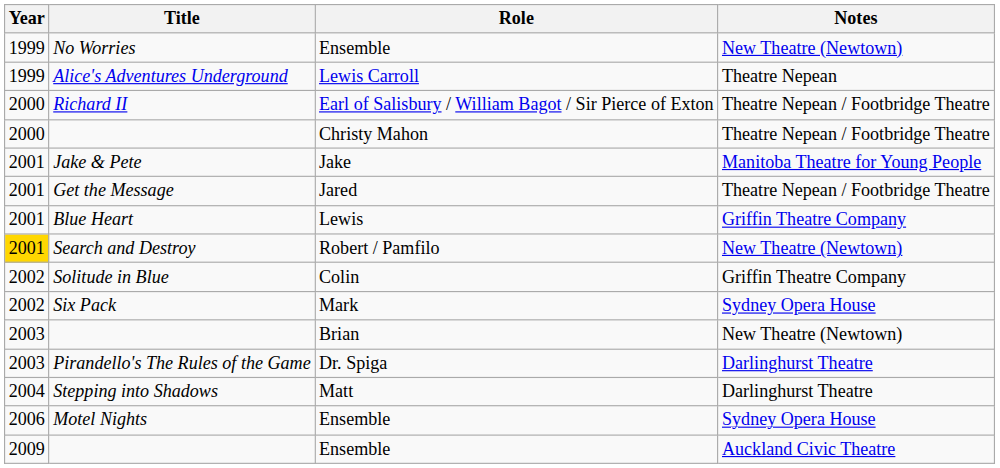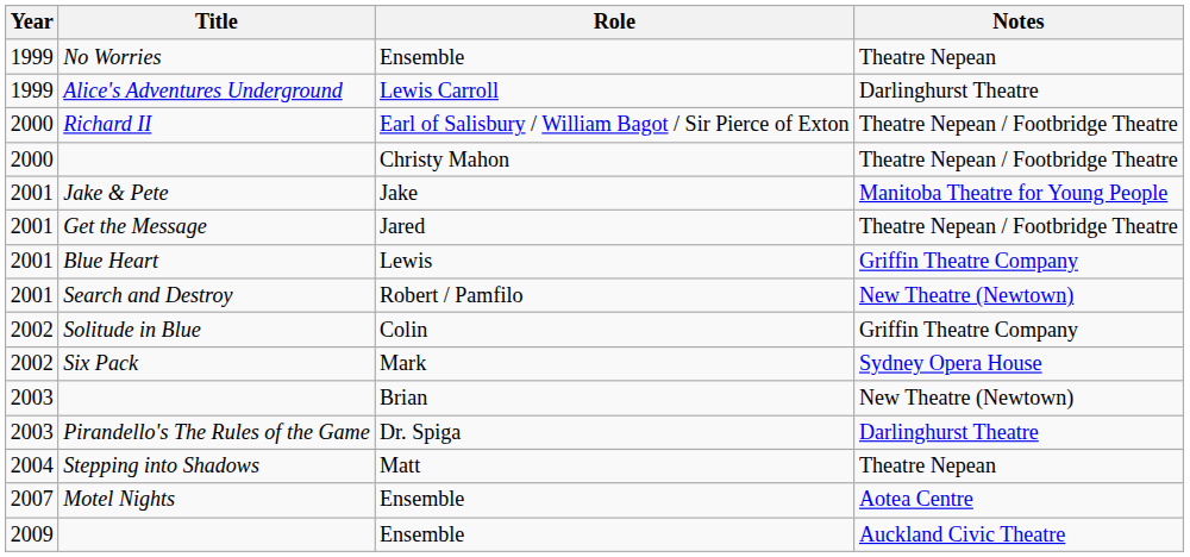 <table class="wikitable sortable">
 <tr>
 <th>Year</th>
 <th>Title</th>
 <th>Role</th>
 <th class="unsortable">Notes</th>
 </tr>
 <tr>
 <td>1999</td>
 <td><em>No Worries</em></td>
 <td>Ensemble</td>
-<td><a href='#'>New Theatre (Newtown)</a></td>
+<td>Theatre Nepean</td>
 </tr>
 <tr>
 <td>1999</td>
 <td><em><a href='#'>Alice's Adventures Underground</a></em></td>
 <td><a href='#'>Lewis Carroll</a></td>
-<td>Theatre Nepean</td>
+<td>Darlinghurst Theatre</td>
 </tr>
 <tr>
 <td>2000</td>
 <td><em><a href='#'>Richard II</a></em></td>
 <td><a href='#'>Earl of Salisbury</a> / <a href='#'>William Bagot</a> / Sir Pierce of Exton</td>
 <td>Theatre Nepean / Footbridge Theatre</td>
 </tr>
 <tr>
 <td>2000</td>
 <td><em></em></td>
 <td>Christy Mahon</td>
 <td>Theatre Nepean / Footbridge Theatre</td>
 </tr>
 <tr>
 <td>2001</td>
 <td><em>Jake & Pete</em></td>
 <td>Jake</td>
 <td><a href='#'>Manitoba Theatre for Young People</a></td>
 </tr>
 <tr>
 <td>2001</td>
 <td><em>Get the Message</em></td>
 <td>Jared</td>
 <td>Theatre Nepean / Footbridge Theatre</td>
 </tr>
 <tr>
 <td>2001</td>
 <td><em>Blue Heart</em></td>
 <td>Lewis</td>
 <td><a href='#'>Griffin Theatre Company</a></td>
 </tr>
 <tr>
-<td style="background: gold;">2001</td>
+<td>2001</td>
 <td><em>Search and Destroy</em></td>
 <td>Robert / Pamfilo</td>
 <td><a href='#'>New Theatre (Newtown)</a></td>
 </tr>
 <tr>
 <td>2002</td>
 <td><em>Solitude in Blue</em></td>
 <td>Colin</td>
 <td>Griffin Theatre Company</td>
 </tr>
 <tr>
 <td>2002</td>
 <td><em>Six Pack</em></td>
 <td>Mark</td>
 <td><a href='#'>Sydney Opera House</a></td>
 </tr>
 <tr>
 <td>2003</td>
 <td><em></em></td>
 <td>Brian</td>
 <td>New Theatre (Newtown)</td>
 </tr>
 <tr>
 <td>2003</td>
 <td><em>Pirandello's The Rules of the Game</em></td>
 <td>Dr. Spiga</td>
 <td><a href='#'>Darlinghurst Theatre</a></td>
 </tr>
 <tr>
 <td>2004</td>
 <td><em>Stepping into Shadows</em></td>
 <td>Matt</td>
-<td>Darlinghurst Theatre</td>
+<td>Theatre Nepean</td>
 </tr>
 <tr>
-<td>2006</td>
+<td>2007</td>
 <td><em>Motel Nights</em></td>
 <td>Ensemble</td>
-<td><a href='#'>Sydney Opera House</a></td>
+<td><a href='#'>Aotea Centre</a></td>
 </tr>
 <tr>
 <td>2009</td>
 <td><em></em></td>
 <td>Ensemble</td>
 <td><a href='#'>Auckland Civic Theatre</a></td>
 </tr>
 </table>
